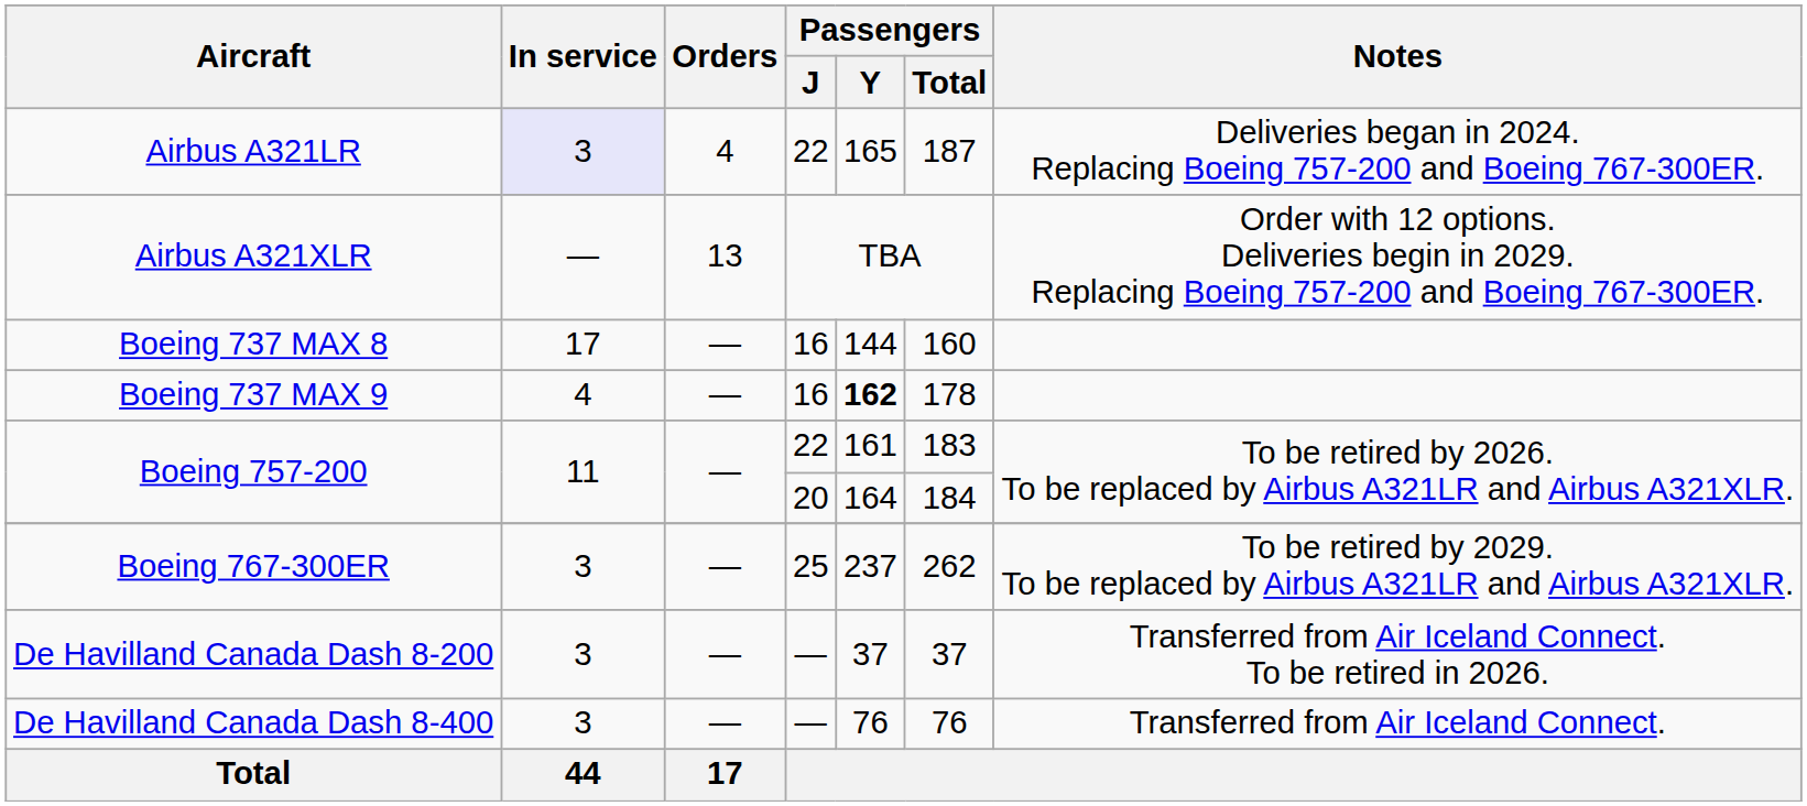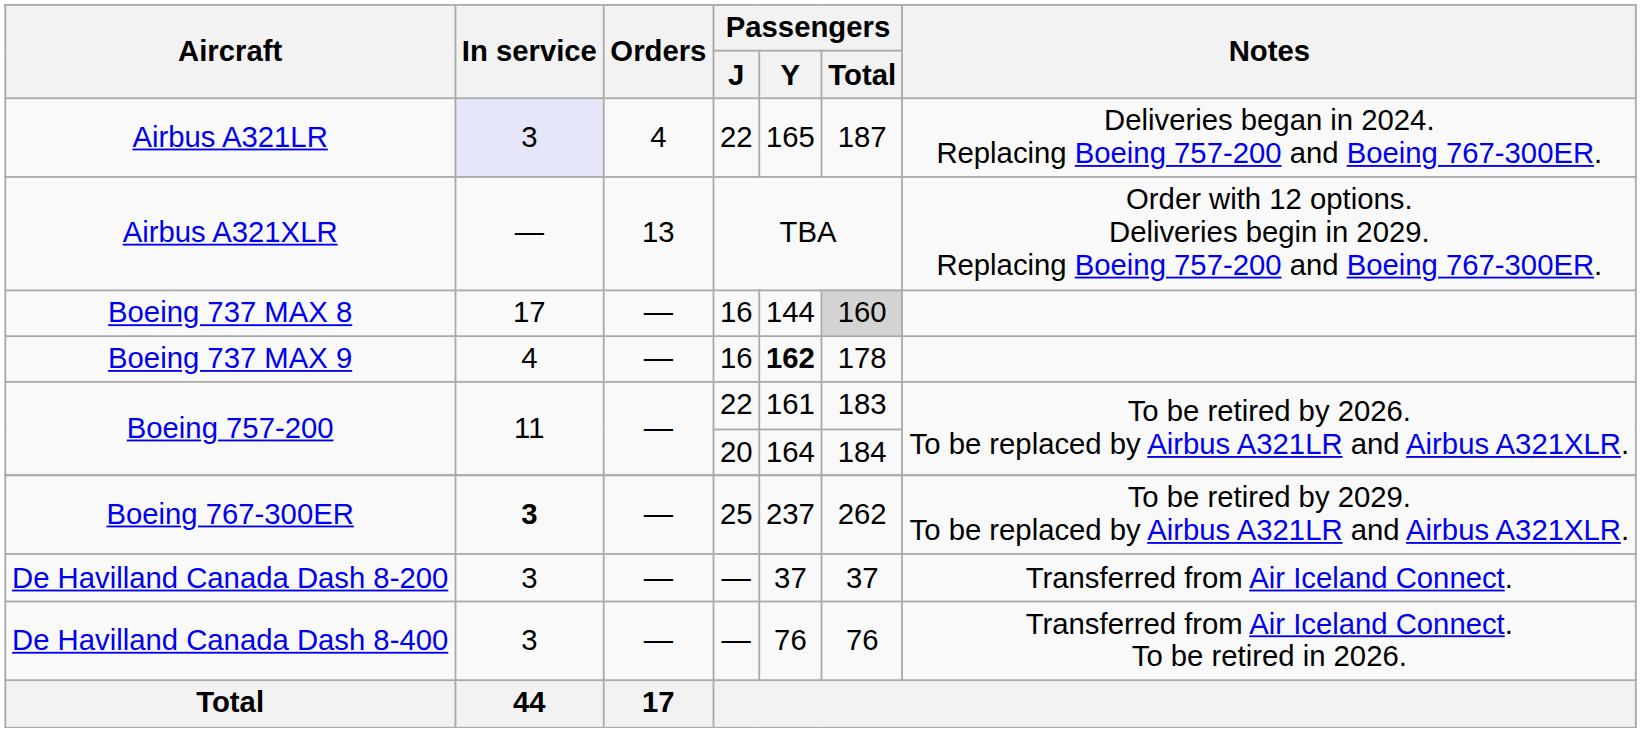 <table class="wikitable" style="margin:0.5em auto; text-align:center">
 <tr>
 <th rowspan=2>Aircraft</th>
 <th rowspan=2>In service</th>
 <th rowspan=2>Orders</th>
 <th colspan=3>Passengers</th>
 <th rowspan=2>Notes</th>
 </tr>
 <tr>
 <th><abbr>J</abbr></th>
 <th><abbr>Y</abbr></th>
 <th>Total</th>
 </tr>
 <tr>
 <td><a href='#'>Airbus A321LR</a></td>
 <td style="background: lavender;">3</td>
 <td>4</td>
 <td>22</td>
 <td>165</td>
 <td>187</td>
 <td>Deliveries began in 2024. <br> Replacing <a href='#'>Boeing 757-200</a> and <a href='#'>Boeing 767-300ER</a>.</td>
 </tr>
 <tr>
 <td><a href='#'>Airbus A321XLR</a></td>
 <td>—</td>
 <td>13</td>
 <td colspan=3><abbr>TBA</abbr></td>
 <td>Order with 12 options.<br>Deliveries begin in 2029.<br> Replacing <a href='#'>Boeing 757-200</a> and <a href='#'>Boeing 767-300ER</a>.</td>
 </tr>
 <tr>
 <td><a href='#'>Boeing 737 MAX 8</a></td>
 <td>17</td>
 <td>—</td>
 <td>16</td>
 <td>144</td>
-<td>160</td>
+<td style="background: lightgrey;">160</td>
 <td></td>
 </tr>
 <tr>
 <td><a href='#'>Boeing 737 MAX 9</a></td>
 <td>4</td>
 <td>—</td>
 <td>16</td>
 <td><strong>162</strong></td>
 <td>178</td>
 <td></td>
 </tr>
 <tr>
 <td rowspan="2"><a href='#'>Boeing 757-200</a></td>
 <td rowspan="2">11</td>
 <td rowspan="2">—</td>
 <td>22</td>
 <td>161</td>
 <td>183</td>
 <td rowspan="2">To be retired by 2026. <br> To be replaced by <a href='#'>Airbus A321LR</a> and <a href='#'>Airbus A321XLR</a>.</td>
 </tr>
 <tr>
 <td>20</td>
 <td>164</td>
 <td>184</td>
 </tr>
 <tr>
 </tr>
 <tr>
 <td><a href='#'>Boeing 767-300ER</a></td>
-<td>3</td>
+<td><strong>3</strong></td>
 <td>—</td>
 <td>25</td>
 <td>237</td>
 <td>262</td>
 <td>To be retired by 2029.<br>To be replaced by <a href='#'>Airbus A321LR</a> and <a href='#'>Airbus A321XLR</a>.</td>
 </tr>
 <tr>
 <td><a href='#'>De Havilland Canada Dash 8-200</a></td>
 <td>3</td>
 <td>—</td>
 <td>—</td>
 <td>37</td>
 <td>37</td>
-<td>Transferred from <a href='#'>Air Iceland Connect</a>. <br>To be retired in 2026.</td>
+<td>Transferred from <a href='#'>Air Iceland Connect</a>.</td>
 </tr>
 <tr>
 <td><a href='#'>De Havilland Canada Dash 8-400</a></td>
 <td>3</td>
 <td>—</td>
 <td>—</td>
 <td>76</td>
 <td>76</td>
-<td>Transferred from <a href='#'>Air Iceland Connect</a>.</td>
+<td>Transferred from <a href='#'>Air Iceland Connect</a>. <br>To be retired in 2026.</td>
 </tr>
 <tr>
 <th>Total</th>
 <th>44</th>
 <th>17</th>
 <th colspan=4></th>
 </tr>
 </table>
